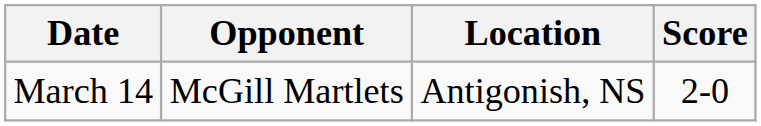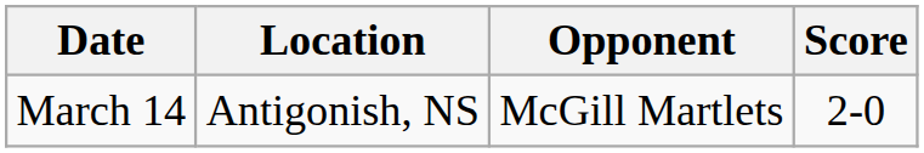 <table class="wikitable">
 <tr>
 <th>Date</th>
+<th>Location</th>
 <th>Opponent</th>
-<th>Location</th>
 <th>Score</th>
 </tr>
 <tr align="center" bgcolor="">
 <td>March 14</td>
+<td>Antigonish, NS</td>
 <td>McGill Martlets</td>
-<td>Antigonish, NS</td>
 <td>2-0</td>
 </tr>
 </table>
